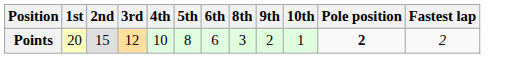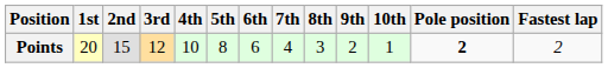 <table class="wikitable" style="font-size: 85%;">
 <tr>
 <th>Position</th>
 <th>1st</th>
 <th>2nd</th>
 <th>3rd</th>
 <th>4th</th>
 <th>5th</th>
 <th>6th</th>
+<th>7th</th>
 <th>8th</th>
 <th>9th</th>
 <th>10th</th>
 <th>Pole position</th>
 <th>Fastest lap</th>
 </tr>
 <tr align="center">
 <th>Points</th>
 <td style="background:#FFFFBF;">20</td>
 <td style="background:#DFDFDF;">15</td>
 <td style="background:#FFDF9F;">12</td>
 <td style="background:#DFFFDF;">10</td>
 <td style="background:#DFFFDF;">8</td>
 <td style="background:#DFFFDF;">6</td>
+<td style="background:#DFFFDF;">4</td>
 <td style="background:#DFFFDF;">3</td>
 <td style="background:#DFFFDF;">2</td>
 <td style="background:#DFFFDF;">1</td>
 <td><strong>2</strong></td>
 <td><em>2</em></td>
 </tr>
 </table>
